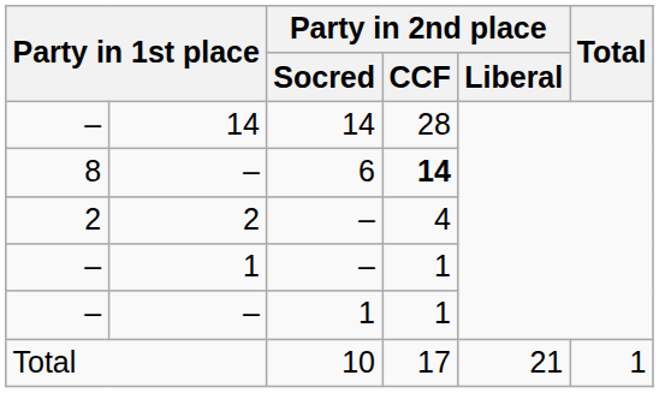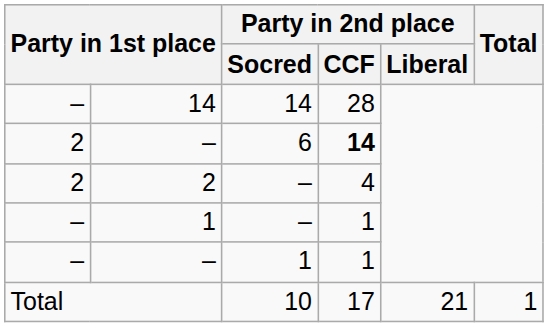 <table class="wikitable" style="text-align:right;">
 <tr>
 <th rowspan="2" colspan="2" style="text-align:left;">Party in 1st place</th>
 <th colspan="3">Party in 2nd place</th>
 <th rowspan="2">Total</th>
 </tr>
 <tr>
 <th>Socred</th>
 <th>CCF</th>
 <th>Liberal</th>
 </tr>
 <tr>
 <td>–</td>
 <td>14</td>
 <td>14</td>
 <td>28</td>
 </tr>
 <tr>
-<td>8</td>
+<td>2</td>
 <td>–</td>
 <td>6</td>
 <td><strong>14</strong></td>
 </tr>
 <tr>
 <td>2</td>
 <td>2</td>
 <td>–</td>
 <td>4</td>
 </tr>
 <tr>
 <td>–</td>
 <td>1</td>
 <td>–</td>
 <td>1</td>
 </tr>
 <tr>
 <td>–</td>
 <td>–</td>
 <td>1</td>
 <td>1</td>
 </tr>
 <tr>
 <td colspan="2" style="text-align:left;">Total</td>
 <td>10</td>
 <td>17</td>
 <td>21</td>
 <td>1</td>
 </tr>
 </table>
